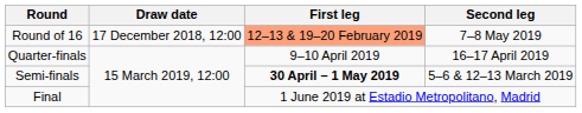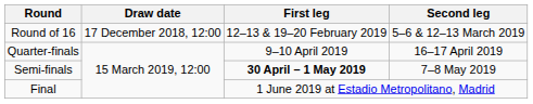 <table class="wikitable" style="text-align:center">
 <tr>
 <th>Round</th>
 <th>Draw date</th>
 <th>First leg</th>
 <th>Second leg</th>
 </tr>
 <tr>
 <td>Round of 16</td>
 <td>17 December 2018, 12:00</td>
-<td style="background: lightsalmon;">12–13 & 19–20 February 2019</td>
-<td>7–8 May 2019</td>
+<td>12–13 & 19–20 February 2019</td>
+<td>5–6 & 12–13 March 2019</td>
 </tr>
 <tr>
 <td>Quarter-finals</td>
 <td rowspan="3">15 March 2019, 12:00</td>
 <td>9–10 April 2019</td>
 <td>16–17 April 2019</td>
 </tr>
 <tr>
 <td>Semi-finals</td>
 <td><strong>30 April – 1 May 2019</strong></td>
-<td>5–6 & 12–13 March 2019</td>
+<td>7–8 May 2019</td>
 </tr>
 <tr>
 <td>Final</td>
 <td colspan="2">1 June 2019 at <a href='#'>Estadio Metropolitano</a>, <a href='#'>Madrid</a></td>
 </tr>
 </table>
